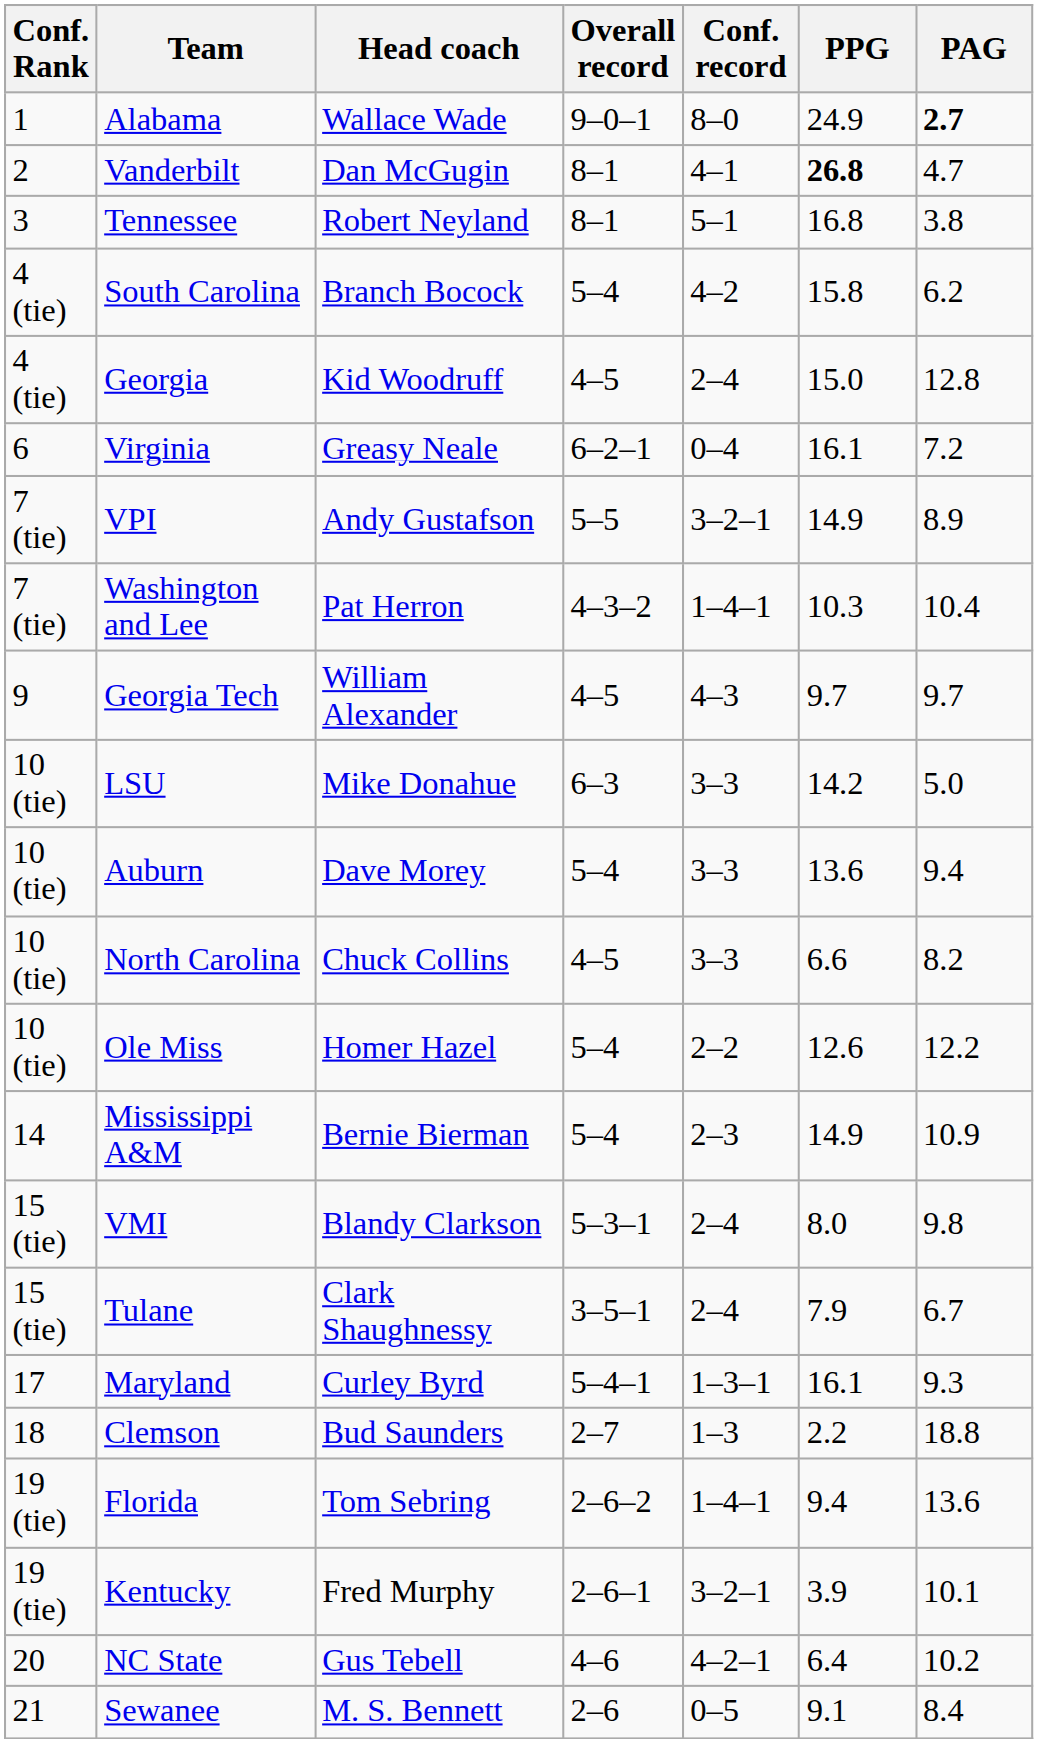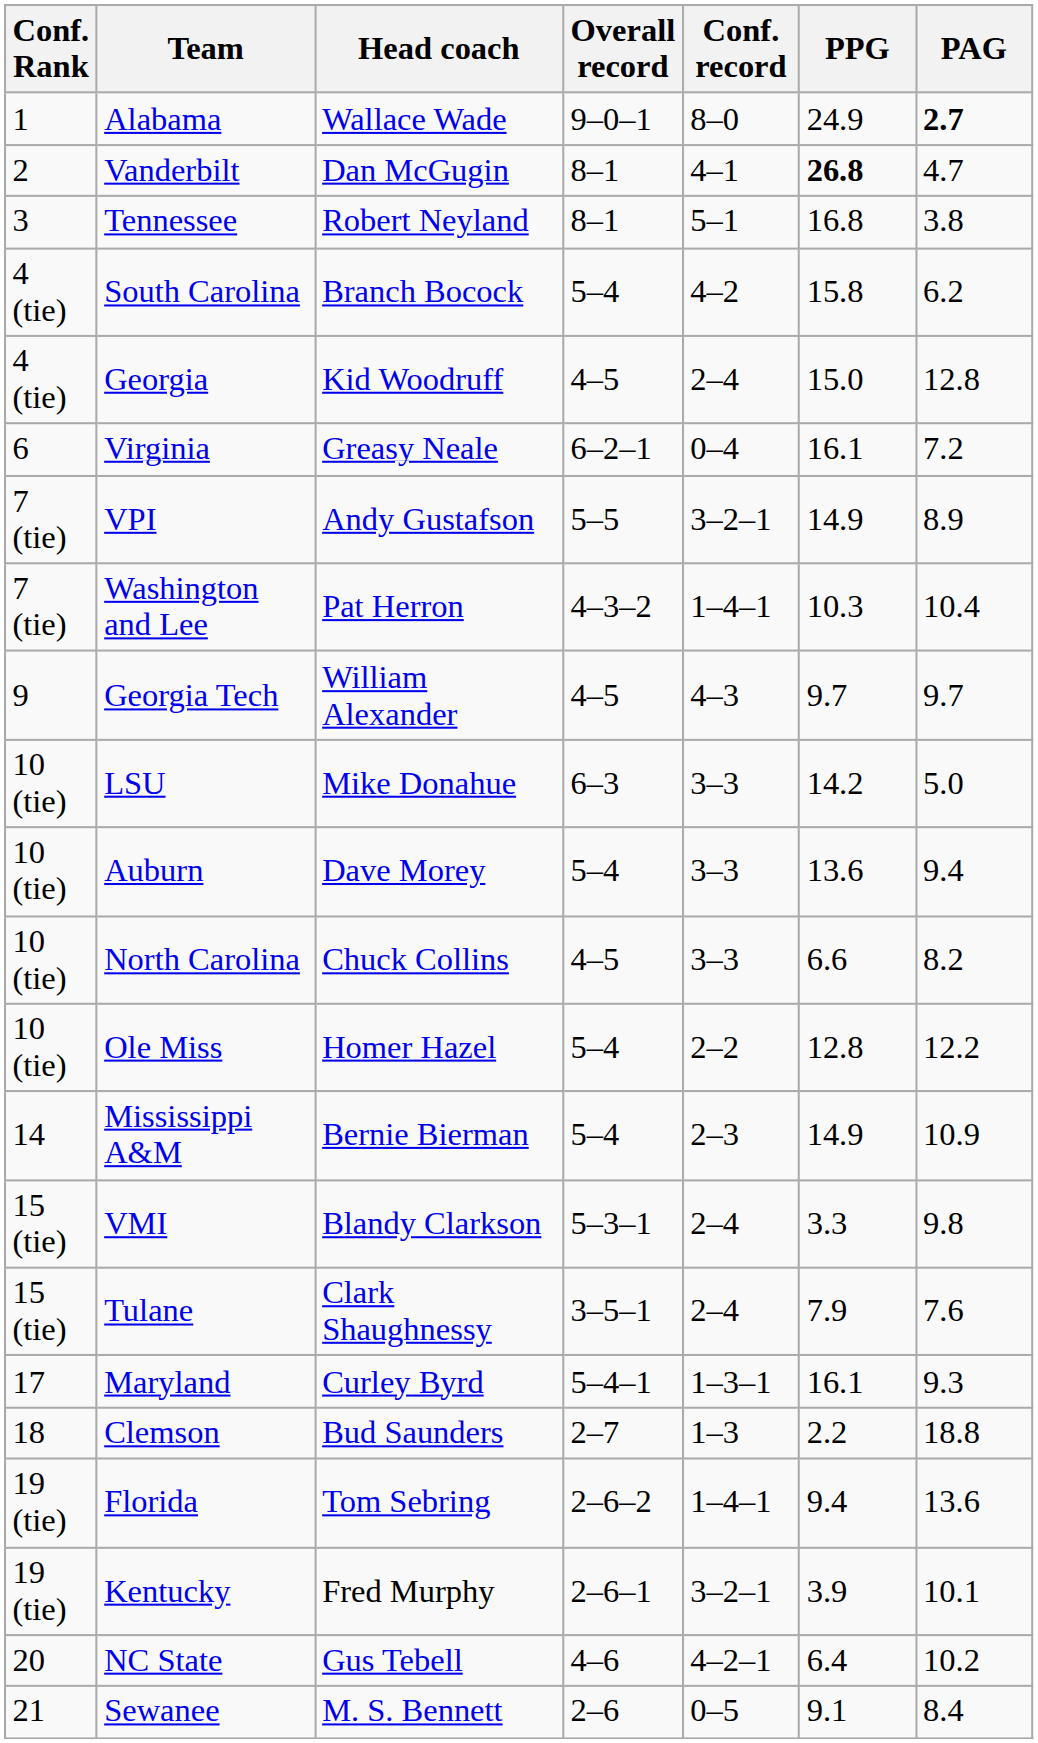 <table class="sortable wikitable">
 <tr>
 <th width="25">Conf. Rank</th>
 <th width="100">Team</th>
 <th width="115">Head coach</th>
 <th width="50">Overall record</th>
 <th width="50">Conf. record</th>
 <th width="50">PPG</th>
 <th width="50">PAG</th>
 </tr>
 <tr align="left" bgcolor="">
 <td>1</td>
 <td><a href='#'>Alabama</a></td>
 <td><a href='#'>Wallace Wade</a></td>
 <td>9–0–1</td>
 <td>8–0</td>
 <td>24.9</td>
 <td><strong>2.7</strong></td>
 </tr>
 <tr align="left" bgcolor="">
 <td>2</td>
 <td><a href='#'>Vanderbilt</a></td>
 <td><a href='#'>Dan McGugin</a></td>
 <td>8–1</td>
 <td>4–1</td>
 <td><strong>26.8</strong></td>
 <td>4.7</td>
 </tr>
 <tr align="left" bgcolor="">
 <td>3</td>
 <td><a href='#'>Tennessee</a></td>
 <td><a href='#'>Robert Neyland</a></td>
 <td>8–1</td>
 <td>5–1</td>
 <td>16.8</td>
 <td>3.8</td>
 </tr>
 <tr align="left" bgcolor="">
 <td>4 (tie)</td>
 <td><a href='#'>South Carolina</a></td>
 <td><a href='#'>Branch Bocock</a></td>
 <td>5–4</td>
 <td>4–2</td>
 <td>15.8</td>
 <td>6.2</td>
 </tr>
 <tr align="left" bgcolor="">
 <td>4 (tie)</td>
 <td><a href='#'>Georgia</a></td>
 <td><a href='#'>Kid Woodruff</a></td>
 <td>4–5</td>
 <td>2–4</td>
 <td>15.0</td>
 <td>12.8</td>
 </tr>
 <tr align="left" bgcolor="">
 <td>6</td>
 <td><a href='#'>Virginia</a></td>
 <td><a href='#'>Greasy Neale</a></td>
 <td>6–2–1</td>
 <td>0–4</td>
 <td>16.1</td>
 <td>7.2</td>
 </tr>
 <tr align="left" bgcolor="">
 <td>7 (tie)</td>
 <td><a href='#'>VPI</a></td>
 <td><a href='#'>Andy Gustafson</a></td>
 <td>5–5</td>
 <td>3–2–1</td>
 <td>14.9</td>
 <td>8.9</td>
 </tr>
 <tr align="left" bgcolor="">
 <td>7 (tie)</td>
 <td><a href='#'>Washington and Lee</a></td>
 <td><a href='#'>Pat Herron</a></td>
 <td>4–3–2</td>
 <td>1–4–1</td>
 <td>10.3</td>
 <td>10.4</td>
 </tr>
 <tr align="left" bgcolor="">
 <td>9</td>
 <td><a href='#'>Georgia Tech</a></td>
 <td><a href='#'>William Alexander</a></td>
 <td>4–5</td>
 <td>4–3</td>
 <td>9.7</td>
 <td>9.7</td>
 </tr>
 <tr align="left" bgcolor="">
 <td>10 (tie)</td>
 <td><a href='#'>LSU</a></td>
 <td><a href='#'>Mike Donahue</a></td>
 <td>6–3</td>
 <td>3–3</td>
 <td>14.2</td>
 <td>5.0</td>
 </tr>
 <tr align="left" bgcolor="">
 <td>10 (tie)</td>
 <td><a href='#'>Auburn</a></td>
 <td><a href='#'>Dave Morey</a></td>
 <td>5–4</td>
 <td>3–3</td>
 <td>13.6</td>
 <td>9.4</td>
 </tr>
 <tr align="left" bgcolor="">
 <td>10 (tie)</td>
 <td><a href='#'>North Carolina</a></td>
 <td><a href='#'>Chuck Collins</a></td>
 <td>4–5</td>
 <td>3–3</td>
 <td>6.6</td>
 <td>8.2</td>
 </tr>
 <tr align="left" bgcolor="">
 <td>10 (tie)</td>
 <td><a href='#'>Ole Miss</a></td>
 <td><a href='#'>Homer Hazel</a></td>
 <td>5–4</td>
 <td>2–2</td>
-<td>12.6</td>
+<td>12.8</td>
 <td>12.2</td>
 </tr>
 <tr align="left" bgcolor="">
 <td>14</td>
 <td><a href='#'>Mississippi A&M</a></td>
 <td><a href='#'>Bernie Bierman</a></td>
 <td>5–4</td>
 <td>2–3</td>
 <td>14.9</td>
 <td>10.9</td>
 </tr>
 <tr align="left" bgcolor="">
 <td>15 (tie)</td>
 <td><a href='#'>VMI</a></td>
 <td><a href='#'>Blandy Clarkson</a></td>
 <td>5–3–1</td>
 <td>2–4</td>
-<td>8.0</td>
+<td>3.3</td>
 <td>9.8</td>
 </tr>
 <tr align="left" bgcolor="">
 <td>15 (tie)</td>
 <td><a href='#'>Tulane</a></td>
 <td><a href='#'>Clark Shaughnessy</a></td>
 <td>3–5–1</td>
 <td>2–4</td>
 <td>7.9</td>
-<td>6.7</td>
+<td>7.6</td>
 </tr>
 <tr align="left" bgcolor="">
 <td>17</td>
 <td><a href='#'>Maryland</a></td>
 <td><a href='#'>Curley Byrd</a></td>
 <td>5–4–1</td>
 <td>1–3–1</td>
 <td>16.1</td>
 <td>9.3</td>
 </tr>
 <tr align="left" bgcolor="">
 <td>18</td>
 <td><a href='#'>Clemson</a></td>
 <td><a href='#'>Bud Saunders</a></td>
 <td>2–7</td>
 <td>1–3</td>
 <td>2.2</td>
 <td>18.8</td>
 </tr>
 <tr align="left" bgcolor="">
 <td>19 (tie)</td>
 <td><a href='#'>Florida</a></td>
 <td><a href='#'>Tom Sebring</a></td>
 <td>2–6–2</td>
 <td>1–4–1</td>
 <td>9.4</td>
 <td>13.6</td>
 </tr>
 <tr align="left" bgcolor="">
 <td>19 (tie)</td>
 <td><a href='#'>Kentucky</a></td>
 <td>Fred Murphy</td>
 <td>2–6–1</td>
 <td>3–2–1</td>
 <td>3.9</td>
 <td>10.1</td>
 </tr>
 <tr align="left" bgcolor="">
 <td>20</td>
 <td><a href='#'>NC State</a></td>
 <td><a href='#'>Gus Tebell</a></td>
 <td>4–6</td>
 <td>4–2–1</td>
 <td>6.4</td>
 <td>10.2</td>
 </tr>
 <tr align="left" bgcolor="">
 <td>21</td>
 <td><a href='#'>Sewanee</a></td>
 <td><a href='#'>M. S. Bennett</a></td>
 <td>2–6</td>
 <td>0–5</td>
 <td>9.1</td>
 <td>8.4</td>
 </tr>
 <tr align="left" bgcolor="">
 </tr>
 </table>
